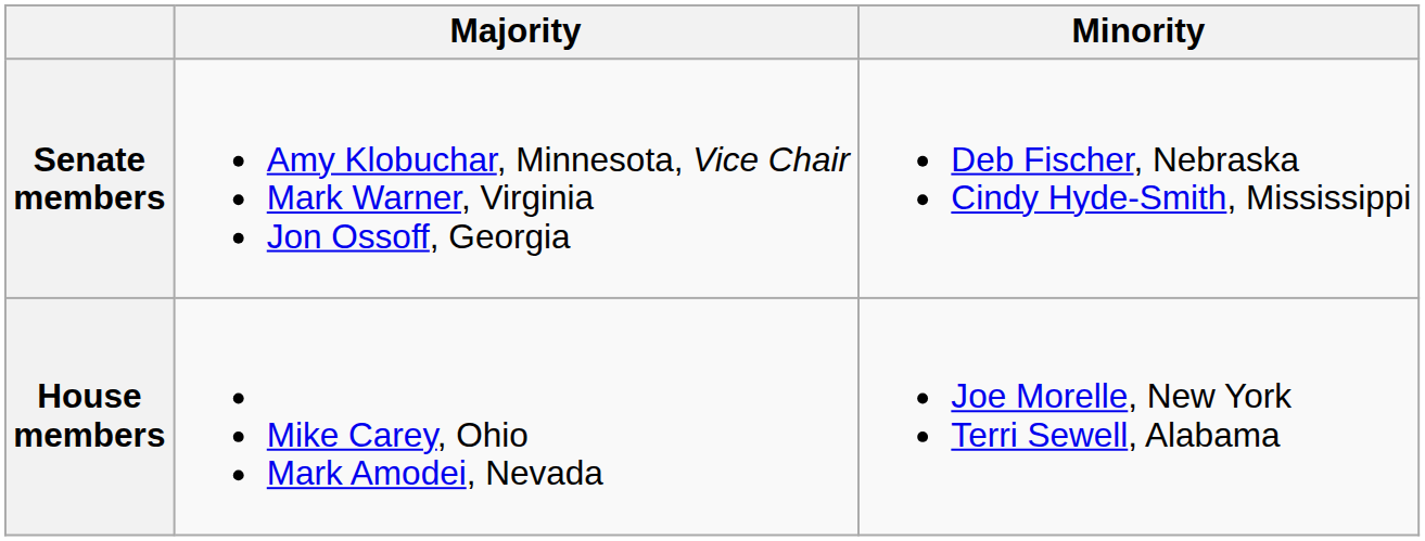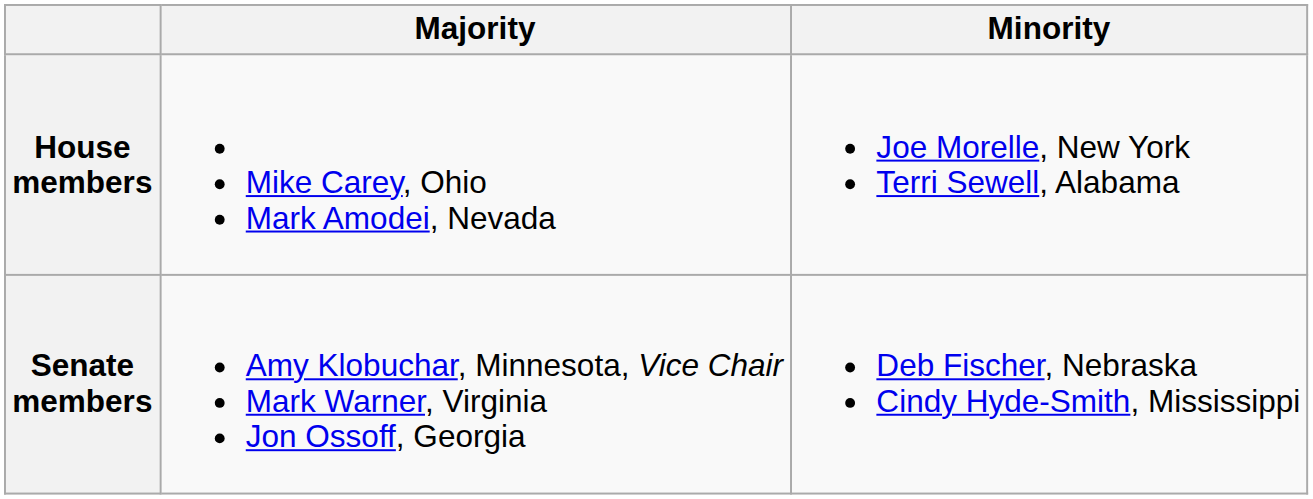 <table class="wikitable">
 <tr>
 <th></th>
 <th>Majority</th>
 <th>Minority</th>
 </tr>
 <tr>
+<th>House<br>members</th>
+<td valign="top" ><br><ul><li></li><li><a href='#'>Mike Carey</a>, Ohio</li><li><a href='#'>Mark Amodei</a>, Nevada</li></ul></td>
+<td valign="top" ><br><ul><li><a href='#'>Joe Morelle</a>, New York</li><li><a href='#'>Terri Sewell</a>, Alabama</li></ul></td>
+</tr>
+<tr>
 <th>Senate<br>members</th>
 <td valign="top" ><br><ul><li><a href='#'>Amy Klobuchar</a>, Minnesota, <em>Vice Chair</em></li><li><a href='#'>Mark Warner</a>, Virginia</li><li><a href='#'>Jon Ossoff</a>, Georgia</li></ul></td>
 <td valign="top" ><br><ul><li><a href='#'>Deb Fischer</a>, Nebraska</li><li><a href='#'>Cindy Hyde-Smith</a>, Mississippi</li></ul></td>
 </tr>
-<tr>
-<th>House<br>members</th>
-<td valign="top" ><br><ul><li></li><li><a href='#'>Mike Carey</a>, Ohio</li><li><a href='#'>Mark Amodei</a>, Nevada</li></ul></td>
-<td valign="top" ><br><ul><li><a href='#'>Joe Morelle</a>, New York</li><li><a href='#'>Terri Sewell</a>, Alabama</li></ul></td>
-</tr>
 </table>
